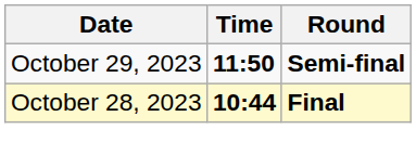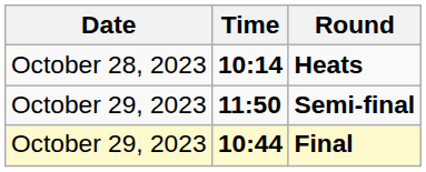 <table class="wikitable">
 <tr>
 <th>Date</th>
 <th>Time</th>
 <th>Round</th>
 </tr>
 <tr>
+<td>October 28, 2023</td>
+<td><strong>10:14</strong></td>
+<td><strong>Heats</strong></td>
+</tr>
+<tr>
 <td>October 29, 2023</td>
 <td><strong>11:50</strong></td>
 <td><strong>Semi-final</strong></td>
 </tr>
 <tr style=background:lemonchiffon>
-<td>October 28, 2023</td>
+<td>October 29, 2023</td>
 <td><strong>10:44</strong></td>
 <td><strong>Final</strong></td>
 </tr>
 </table>
